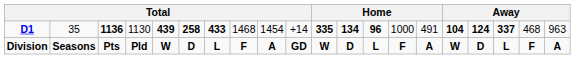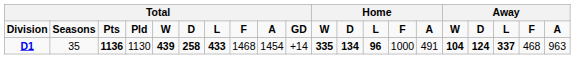 <table class="wikitable" style="text-align: center; font-size:95%">
 <tr>
 <th colspan=10>Total</th>
 <th colspan=5>Home</th>
 <th colspan=5>Away</th>
+</tr>
+<tr>
+<td width="30"><strong>Division</strong></td>
+<td width="30"><strong>Seasons</strong></td>
+<td width="30"><strong>Pts</strong></td>
+<td width="30"><strong>Pld</strong></td>
+<td width="30"><strong>W</strong></td>
+<td width="30"><strong>D</strong></td>
+<td width="30"><strong>L</strong></td>
+<td width="30"><strong>F</strong></td>
+<td width="30"><strong>A</strong></td>
+<td width="30"><strong>GD</strong></td>
+<td width="30"><strong>W</strong></td>
+<td width="30"><strong>D</strong></td>
+<td width="30"><strong>L</strong></td>
+<td width="30"><strong>F</strong></td>
+<td width="30"><strong>A</strong></td>
+<td width="30"><strong>W</strong></td>
+<td width="30"><strong>D</strong></td>
+<td width="30"><strong>L</strong></td>
+<td width="30"><strong>F</strong></td>
+<td width="30"><strong>A</strong></td>
 </tr>
 <tr>
 <td><strong><a href='#'>D1</a></strong></td>
 <td>35</td>
 <td><strong>1136</strong></td>
 <td>1130</td>
 <td><strong>439</strong></td>
 <td><strong>258</strong></td>
 <td><strong>433</strong></td>
 <td>1468</td>
 <td>1454</td>
 <td>+14</td>
 <td><strong>335</strong></td>
 <td><strong>134</strong></td>
 <td><strong>96</strong></td>
 <td>1000</td>
 <td>491</td>
 <td><strong>104</strong></td>
 <td><strong>124</strong></td>
 <td><strong>337</strong></td>
 <td>468</td>
 <td>963</td>
 </tr>
-<tr>
-<td width="30"><strong>Division</strong></td>
-<td width="30"><strong>Seasons</strong></td>
-<td width="30"><strong>Pts</strong></td>
-<td width="30"><strong>Pld</strong></td>
-<td width="30"><strong>W</strong></td>
-<td width="30"><strong>D</strong></td>
-<td width="30"><strong>L</strong></td>
-<td width="30"><strong>F</strong></td>
-<td width="30"><strong>A</strong></td>
-<td width="30"><strong>GD</strong></td>
-<td width="30"><strong>W</strong></td>
-<td width="30"><strong>D</strong></td>
-<td width="30"><strong>L</strong></td>
-<td width="30"><strong>F</strong></td>
-<td width="30"><strong>A</strong></td>
-<td width="30"><strong>W</strong></td>
-<td width="30"><strong>D</strong></td>
-<td width="30"><strong>L</strong></td>
-<td width="30"><strong>F</strong></td>
-<td width="30"><strong>A</strong></td>
-</tr>
 </table>
